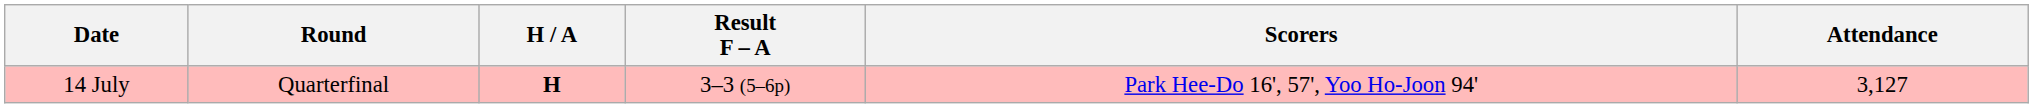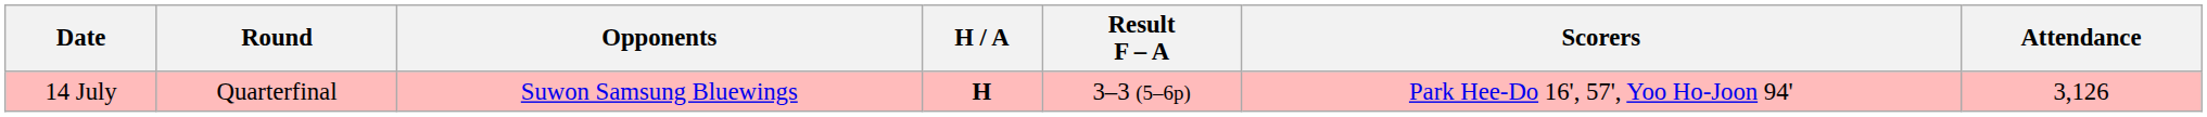 <table class="wikitable" style="text-align:center; width:90%">
 <tr>
 <th>Date</th>
 <th>Round</th>
+<th>Opponents</th>
 <th>H / A</th>
 <th>Result<br>F – A</th>
 <th>Scorers</th>
 <th>Attendance</th>
 </tr>
 <tr bgcolor="#ffbbbb">
 <td>14 July</td>
 <td>Quarterfinal</td>
+<td><a href='#'>Suwon Samsung Bluewings</a></td>
 <td><strong>H</strong></td>
 <td>3–3 <small>(5–6p)</small></td>
 <td><a href='#'>Park Hee-Do</a> 16', 57', <a href='#'>Yoo Ho-Joon</a> 94'</td>
-<td>3,127</td>
+<td>3,126</td>
 </tr>
 </table>
